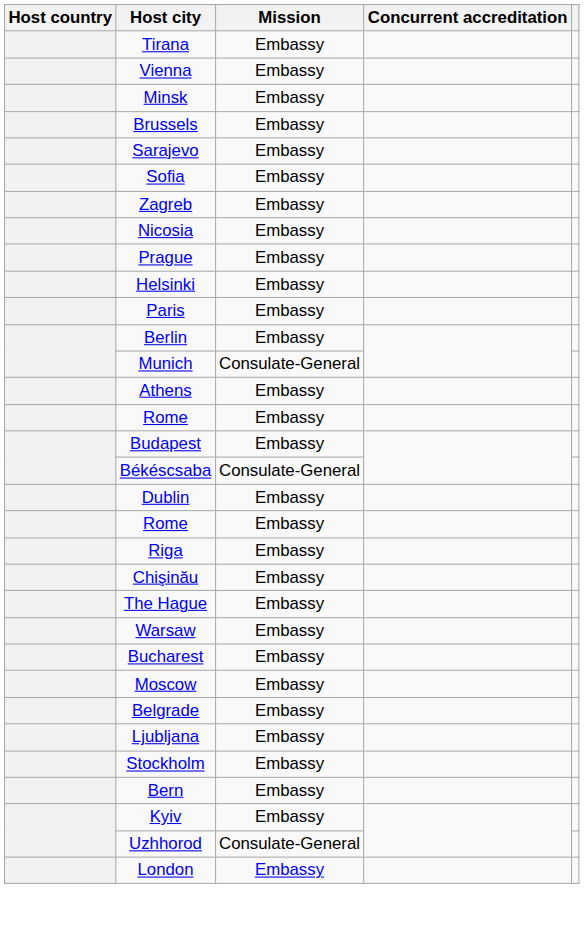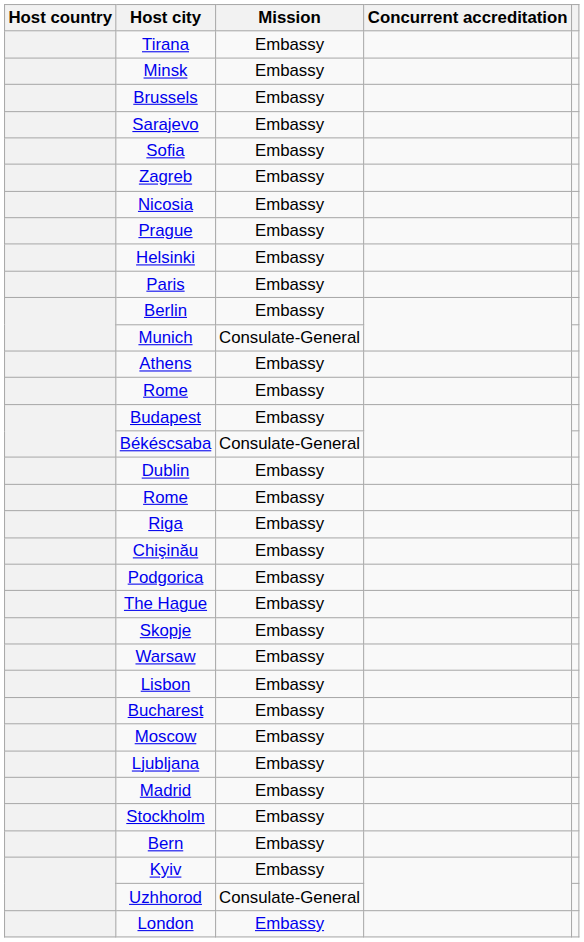 <table class="wikitable plainrowheaders" style="text-align:center;">
 <tr>
 <th scope="col">Host country</th>
 <th scope="col">Host city</th>
 <th scope="col">Mission</th>
 <th scope="col">Concurrent accreditation</th>
 <th scope="col"></th>
 </tr>
 <tr>
 <th scope="row"></th>
 <td><a href='#'>Tirana</a></td>
-<td>Embassy</td>
-<td></td>
-<td></td>
-</tr>
-<tr>
-<th scope="row"></th>
-<td><a href='#'>Vienna</a></td>
 <td>Embassy</td>
 <td></td>
 <td></td>
 </tr>
 <tr>
 <th scope="row"></th>
 <td><a href='#'>Minsk</a></td>
 <td>Embassy</td>
 <td></td>
 <td></td>
 </tr>
 <tr>
 <th scope="row"></th>
 <td><a href='#'>Brussels</a></td>
 <td>Embassy</td>
 <td></td>
 <td></td>
 </tr>
 <tr>
 <th scope="row"></th>
 <td><a href='#'>Sarajevo</a></td>
 <td>Embassy</td>
 <td></td>
 <td></td>
 </tr>
 <tr>
 <th scope="row"></th>
 <td><a href='#'>Sofia</a></td>
 <td>Embassy</td>
 <td></td>
 <td></td>
 </tr>
 <tr>
 <th scope="row"></th>
 <td><a href='#'>Zagreb</a></td>
 <td>Embassy</td>
 <td></td>
 <td></td>
 </tr>
 <tr>
 <th scope="row"></th>
 <td><a href='#'>Nicosia</a></td>
 <td>Embassy</td>
 <td></td>
 <td></td>
 </tr>
 <tr>
 <th scope="row"></th>
 <td><a href='#'>Prague</a></td>
 <td>Embassy</td>
 <td></td>
 <td></td>
 </tr>
 <tr>
 <th scope="row"></th>
 <td><a href='#'>Helsinki</a></td>
 <td>Embassy</td>
 <td></td>
 <td></td>
 </tr>
 <tr>
 <th scope="row"></th>
 <td><a href='#'>Paris</a></td>
 <td>Embassy</td>
 <td></td>
 <td></td>
 </tr>
 <tr>
 <th scope="row" rowspan="2"></th>
 <td><a href='#'>Berlin</a></td>
 <td>Embassy</td>
 <td rowspan="2"></td>
 <td></td>
 </tr>
 <tr>
 <td><a href='#'>Munich</a></td>
 <td>Consulate-General</td>
 <td></td>
 </tr>
 <tr>
 <th scope="row"></th>
 <td><a href='#'>Athens</a></td>
 <td>Embassy</td>
 <td></td>
 <td></td>
 </tr>
 <tr>
 <th scope="row"></th>
 <td><a href='#'>Rome</a></td>
 <td>Embassy</td>
 <td></td>
 <td></td>
 </tr>
 <tr>
 <th scope="row" rowspan="2"></th>
 <td><a href='#'>Budapest</a></td>
 <td>Embassy</td>
 <td rowspan="2"></td>
 <td></td>
 </tr>
 <tr>
 <td><a href='#'>Békéscsaba</a></td>
 <td>Consulate-General</td>
 <td></td>
 </tr>
 <tr>
 <th scope="row"></th>
 <td><a href='#'>Dublin</a></td>
 <td>Embassy</td>
 <td></td>
 <td></td>
 </tr>
 <tr>
 <th scope="row"></th>
 <td><a href='#'>Rome</a></td>
 <td>Embassy</td>
 <td></td>
 <td></td>
 </tr>
 <tr>
 <th scope="row"></th>
 <td><a href='#'>Riga</a></td>
 <td>Embassy</td>
 <td></td>
 <td></td>
 </tr>
 <tr>
 <th scope="row"></th>
 <td><a href='#'>Chişinău</a></td>
 <td>Embassy</td>
 <td></td>
 <td></td>
 </tr>
 <tr>
 <th scope="row"></th>
+<td><a href='#'>Podgorica</a></td>
+<td>Embassy</td>
+<td></td>
+<td></td>
+</tr>
+<tr>
+<th scope="row"></th>
 <td><a href='#'>The Hague</a></td>
 <td>Embassy</td>
 <td></td>
 <td></td>
 </tr>
 <tr>
 <th scope="row"></th>
+<td><a href='#'>Skopje</a></td>
+<td>Embassy</td>
+<td></td>
+<td></td>
+</tr>
+<tr>
+<th scope="row"></th>
 <td><a href='#'>Warsaw</a></td>
+<td>Embassy</td>
+<td></td>
+<td></td>
+</tr>
+<tr>
+<th scope="row"></th>
+<td><a href='#'>Lisbon</a></td>
 <td>Embassy</td>
 <td></td>
 <td></td>
 </tr>
 <tr>
 <th scope="row"></th>
 <td><a href='#'>Bucharest</a></td>
 <td>Embassy</td>
 <td></td>
 <td></td>
 </tr>
 <tr>
 <th scope="row"></th>
 <td><a href='#'>Moscow</a></td>
 <td>Embassy</td>
 <td></td>
 <td></td>
 </tr>
 <tr>
 <th scope="row"></th>
-<td><a href='#'>Belgrade</a></td>
+<td><a href='#'>Ljubljana</a></td>
 <td>Embassy</td>
 <td></td>
 <td></td>
 </tr>
 <tr>
 <th scope="row"></th>
-<td><a href='#'>Ljubljana</a></td>
+<td><a href='#'>Madrid</a></td>
 <td>Embassy</td>
 <td></td>
 <td></td>
 </tr>
 <tr>
 <th scope="row"></th>
 <td><a href='#'>Stockholm</a></td>
 <td>Embassy</td>
 <td></td>
 <td></td>
 </tr>
 <tr>
 <th scope="row"></th>
 <td><a href='#'>Bern</a></td>
 <td>Embassy</td>
 <td></td>
 <td></td>
 </tr>
 <tr>
 <th scope="row" rowspan="2"></th>
 <td><a href='#'>Kyiv</a></td>
 <td>Embassy</td>
 <td rowspan="2"></td>
 <td></td>
 </tr>
 <tr>
 <td><a href='#'>Uzhhorod</a></td>
 <td>Consulate-General</td>
 <td></td>
 </tr>
 <tr>
 <th scope="row"></th>
 <td><a href='#'>London</a></td>
 <td><a href='#'>Embassy</a></td>
 <td></td>
 <td></td>
 </tr>
 </table>
